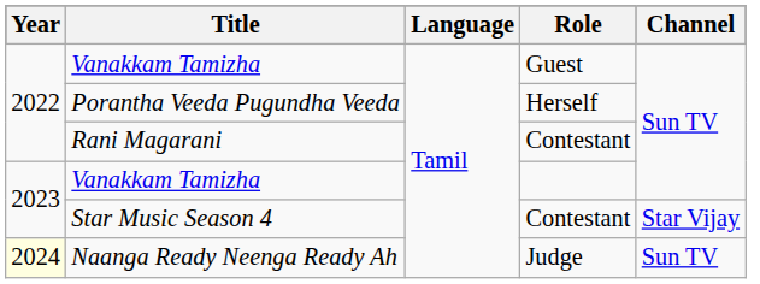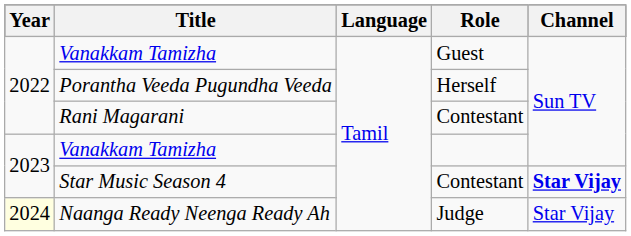 <table class="wikitable sortable">
 <tr style="background:#000;">
 <th>Year</th>
 <th>Title</th>
 <th>Language</th>
 <th>Role</th>
 <th>Channel</th>
 </tr>
 <tr>
 <td rowspan="3">2022</td>
 <td><em><a href='#'>Vanakkam Tamizha</a></em></td>
 <td rowspan="6"><a href='#'>Tamil</a></td>
 <td>Guest</td>
 <td rowspan="4"><a href='#'>Sun TV</a></td>
 </tr>
 <tr>
 <td><em>Porantha Veeda Pugundha Veeda</em></td>
 <td>Herself</td>
 </tr>
 <tr>
 <td><em>Rani Magarani</em></td>
 <td>Contestant</td>
 </tr>
 <tr>
 <td rowspan="2">2023</td>
 <td><em><a href='#'>Vanakkam Tamizha</a></em></td>
 </tr>
 <tr>
 <td><em>Star Music Season 4</em></td>
 <td>Contestant</td>
-<td><a href='#'>Star Vijay</a></td>
+<td><strong><a href='#'>Star Vijay</a></strong></td>
 </tr>
 <tr>
 <td style="background: lightyellow;">2024</td>
 <td><em>Naanga Ready Neenga Ready Ah</em></td>
 <td>Judge</td>
-<td><a href='#'>Sun TV</a></td>
+<td><a href='#'>Star Vijay</a></td>
 </tr>
 </table>
